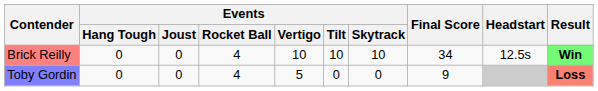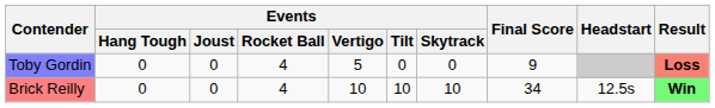 <table class="wikitable" style="text-align:center;">
 <tr>
 <th rowspan=2>Contender</th>
 <th colspan=6>Events</th>
 <th rowspan=2>Final Score</th>
 <th rowspan=2>Headstart</th>
 <th rowspan=2>Result</th>
 </tr>
 <tr>
 <th>Hang Tough</th>
 <th>Joust</th>
 <th>Rocket Ball</th>
 <th>Vertigo</th>
 <th>Tilt</th>
 <th>Skytrack</th>
 </tr>
 <tr>
+<td bgcolor=#8080ff style="text-align:left;">Toby Gordin</td>
+<td>0</td>
+<td>0</td>
+<td>4</td>
+<td>5</td>
+<td>0</td>
+<td>0</td>
+<td>9</td>
+<td style="background:#ccc"></td>
+<td style="text-align:center; background:salmon;"><strong>Loss</strong></td>
+</tr>
+<tr>
 <td bgcolor=#ff8080 style="text-align:left;">Brick Reilly</td>
 <td>0</td>
 <td>0</td>
 <td>4</td>
 <td>10</td>
 <td>10</td>
 <td>10</td>
 <td>34</td>
 <td>12.5s</td>
 <td style="text-align:center; background:#73fb76;"><strong>Win</strong></td>
 </tr>
-<tr>
-<td bgcolor=#8080ff style="text-align:left;">Toby Gordin</td>
-<td>0</td>
-<td>0</td>
-<td>4</td>
-<td>5</td>
-<td>0</td>
-<td>0</td>
-<td>9</td>
-<td style="background:#ccc"></td>
-<td style="text-align:center; background:salmon;"><strong>Loss</strong></td>
-</tr>
 </table>
